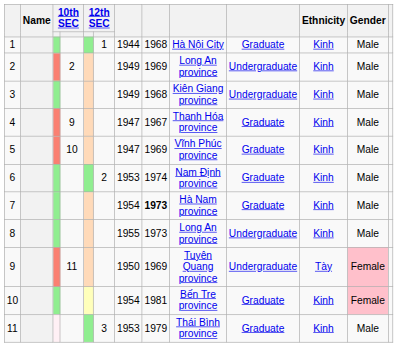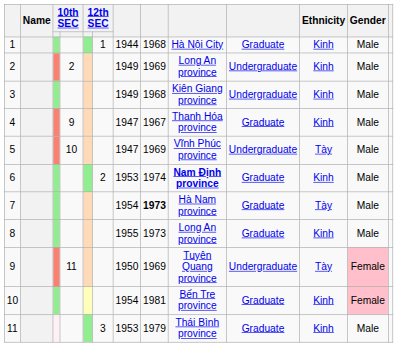 <table class="wikitable sortable" style=text-align:center>
 <tr>
 <th Rowspan="2"></th>
 <th Rowspan="2">Name</th>
 <th colspan="2" unsortable><a href='#'>10th SEC</a></th>
 <th colspan="2" unsortable><a href='#'>12th SEC</a></th>
 <th Rowspan="2"></th>
 <th Rowspan="2"></th>
 <th Rowspan="2"></th>
 <th Rowspan="2"></th>
 <th Rowspan="2">Ethnicity</th>
 <th Rowspan="2">Gender</th>
 <th Rowspan="2"  scope="col" class="unsortable"></th>
 </tr>
 <tr>
 <th></th>
 <th></th>
 <th></th>
 <th></th>
 </tr>
 <tr>
 <td>1</td>
 <th align="center" scope="row" style="font-weight:normal;"></th>
 <td bgcolor = LightGreen></td>
 <td></td>
 <td bgcolor = LightGreen></td>
 <td>1</td>
 <td>1944</td>
 <td>1968</td>
 <td><a href='#'>Hà Nội City</a></td>
 <td><a href='#'>Graduate</a></td>
 <td><a href='#'>Kinh</a></td>
 <td>Male</td>
 <td></td>
 </tr>
 <tr>
 <td>2</td>
 <th align="center" scope="row" style="font-weight:normal;"></th>
 <td bgcolor = Salmon></td>
 <td>2</td>
 <td bgcolor = PeachPuff></td>
 <td></td>
 <td>1949</td>
 <td>1969</td>
 <td><a href='#'>Long An province</a></td>
 <td><a href='#'>Undergraduate</a></td>
 <td><a href='#'>Kinh</a></td>
 <td>Male</td>
 <td></td>
 </tr>
 <tr>
 <td>3</td>
 <th align="center" scope="row" style="font-weight:normal;"></th>
 <td bgcolor = LightGreen></td>
 <td></td>
 <td bgcolor = PeachPuff></td>
 <td></td>
 <td>1949</td>
 <td>1968</td>
 <td><a href='#'>Kiên Giang province</a></td>
 <td><a href='#'>Undergraduate</a></td>
 <td><a href='#'>Kinh</a></td>
 <td>Male</td>
 <td></td>
 </tr>
 <tr>
 <td>4</td>
 <th align="center" scope="row" style="font-weight:normal;"></th>
 <td bgcolor = Salmon></td>
 <td>9</td>
 <td bgcolor = PeachPuff></td>
 <td></td>
 <td>1947</td>
 <td>1967</td>
 <td><a href='#'>Thanh Hóa province</a></td>
 <td><a href='#'>Graduate</a></td>
 <td><a href='#'>Kinh</a></td>
 <td>Male</td>
 <td></td>
 </tr>
 <tr>
 <td>5</td>
 <th align="center" scope="row" style="font-weight:normal;"></th>
 <td bgcolor = Salmon></td>
 <td>10</td>
 <td bgcolor = PeachPuff></td>
 <td></td>
 <td>1947</td>
 <td>1969</td>
 <td><a href='#'>Vĩnh Phúc province</a></td>
-<td><a href='#'>Graduate</a></td>
-<td><a href='#'>Kinh</a></td>
+<td><a href='#'>Undergraduate</a></td>
+<td><a href='#'>Tày</a></td>
 <td>Male</td>
 <td></td>
 </tr>
 <tr>
 <td>6</td>
 <th align="center" scope="row" style="font-weight:normal;"></th>
 <td bgcolor = LightGreen></td>
 <td></td>
 <td bgcolor = LightGreen></td>
 <td>2</td>
 <td>1953</td>
 <td>1974</td>
-<td><a href='#'>Nam Định province</a></td>
+<td><strong><a href='#'>Nam Định province</a></strong></td>
 <td><a href='#'>Graduate</a></td>
 <td><a href='#'>Kinh</a></td>
 <td>Male</td>
 <td></td>
 </tr>
 <tr>
 <td>7</td>
 <th align="center" scope="row" style="font-weight:normal;"></th>
 <td bgcolor = LightGreen></td>
 <td></td>
 <td bgcolor = PeachPuff></td>
 <td></td>
 <td>1954</td>
 <td><strong>1973</strong></td>
 <td><a href='#'>Hà Nam province</a></td>
 <td><a href='#'>Graduate</a></td>
-<td><a href='#'>Kinh</a></td>
+<td><a href='#'>Tày</a></td>
 <td>Male</td>
 <td></td>
 </tr>
 <tr>
 <td>8</td>
 <th align="center" scope="row" style="font-weight:normal;"></th>
 <td bgcolor = LightGreen></td>
 <td></td>
 <td bgcolor = PeachPuff></td>
 <td></td>
 <td>1955</td>
 <td>1973</td>
 <td><a href='#'>Long An province</a></td>
-<td><a href='#'>Undergraduate</a></td>
+<td><a href='#'>Graduate</a></td>
 <td><a href='#'>Kinh</a></td>
 <td>Male</td>
 <td></td>
 </tr>
 <tr>
 <td>9</td>
 <th align="center" scope="row" style="font-weight:normal;"></th>
 <td bgcolor = Salmon></td>
 <td>11</td>
 <td bgcolor = PeachPuff></td>
 <td></td>
 <td>1950</td>
 <td>1969</td>
 <td><a href='#'>Tuyên Quang province</a></td>
 <td><a href='#'>Undergraduate</a></td>
 <td><a href='#'>Tày</a></td>
 <td style="background: Pink">Female</td>
 <td></td>
 </tr>
 <tr>
 <td>10</td>
 <th align="center" scope="row" style="font-weight:normal;"></th>
 <td bgcolor = LightGreen></td>
 <td></td>
 <td bgcolor = ffffbb></td>
 <td></td>
 <td>1954</td>
 <td>1981</td>
 <td><a href='#'>Bến Tre province</a></td>
 <td><a href='#'>Graduate</a></td>
 <td><a href='#'>Kinh</a></td>
 <td style="background: Pink">Female</td>
 <td></td>
 </tr>
 <tr>
 <td>11</td>
 <th align="center" scope="row" style="font-weight:normal;"></th>
 <td bgcolor = LavenderBlush></td>
 <td></td>
 <td bgcolor = LightGreen></td>
 <td>3</td>
 <td>1953</td>
 <td>1979</td>
 <td><a href='#'>Thái Bình province</a></td>
 <td><a href='#'>Graduate</a></td>
 <td><a href='#'>Kinh</a></td>
 <td>Male</td>
 <td></td>
 </tr>
 </table>
